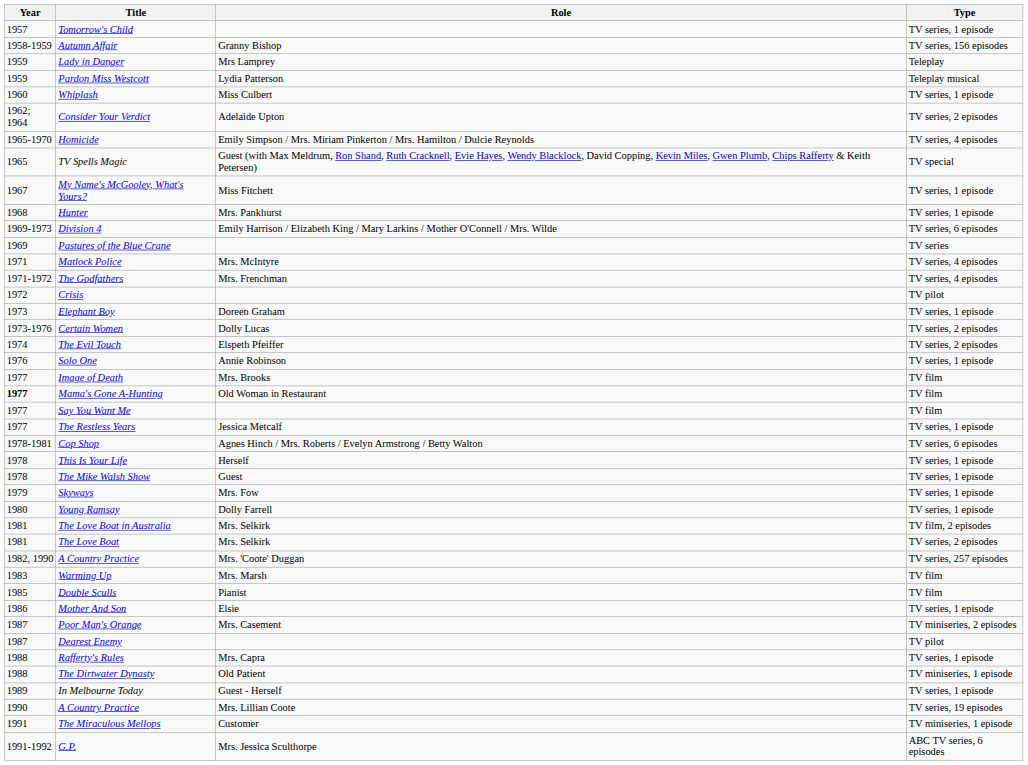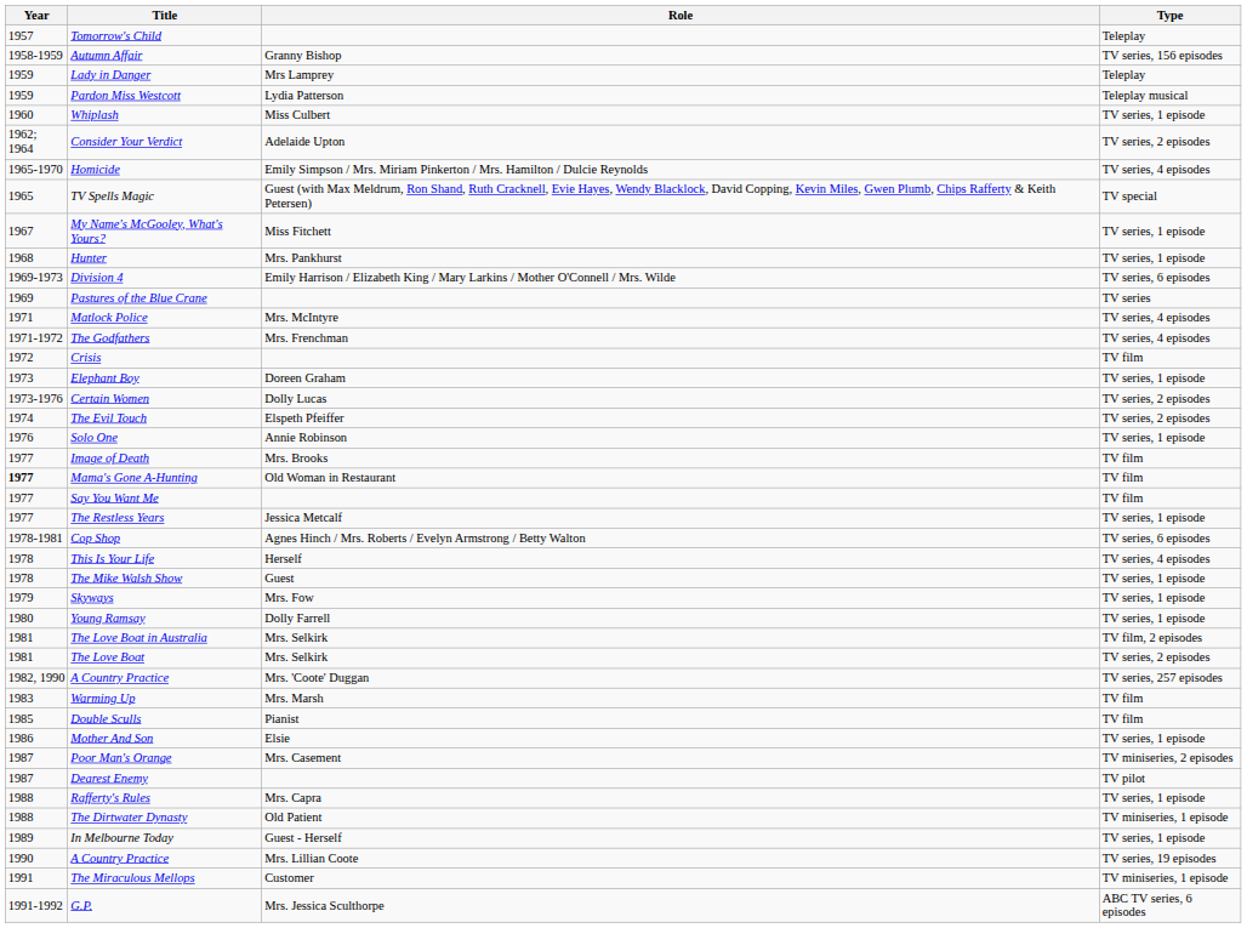 <table class="wikitable">
 <tr>
 <th>Year</th>
 <th>Title</th>
 <th>Role</th>
 <th>Type</th>
 </tr>
 <tr>
 <td>1957</td>
 <td><em><a href='#'>Tomorrow's Child</a></em></td>
 <td></td>
-<td>TV series, 1 episode</td>
+<td>Teleplay</td>
 </tr>
 <tr>
 <td>1958-1959</td>
 <td><em><a href='#'>Autumn Affair</a></em></td>
 <td>Granny Bishop</td>
 <td>TV series, 156 episodes</td>
 </tr>
 <tr>
 <td>1959</td>
 <td><em><a href='#'>Lady in Danger</a></em></td>
 <td>Mrs Lamprey</td>
 <td>Teleplay</td>
 </tr>
 <tr>
 <td>1959</td>
 <td><em><a href='#'>Pardon Miss Westcott</a></em></td>
 <td>Lydia Patterson</td>
 <td>Teleplay musical</td>
 </tr>
 <tr>
 <td>1960</td>
 <td><em><a href='#'>Whiplash</a></em></td>
 <td>Miss Culbert</td>
 <td>TV series, 1 episode</td>
 </tr>
 <tr>
 <td>1962; 1964</td>
 <td><em><a href='#'>Consider Your Verdict</a></em></td>
 <td>Adelaide Upton</td>
 <td>TV series, 2 episodes</td>
 </tr>
 <tr>
 <td>1965-1970</td>
 <td><em><a href='#'>Homicide</a></em></td>
 <td>Emily Simpson / Mrs. Miriam Pinkerton / Mrs. Hamilton / Dulcie Reynolds</td>
 <td>TV series, 4 episodes</td>
 </tr>
 <tr>
 <td>1965</td>
 <td><em>TV Spells Magic</em></td>
 <td>Guest (with Max Meldrum, <a href='#'>Ron Shand</a>, <a href='#'>Ruth Cracknell</a>, <a href='#'>Evie Hayes</a>, <a href='#'>Wendy Blacklock</a>, David Copping, <a href='#'>Kevin Miles</a>, <a href='#'>Gwen Plumb</a>, <a href='#'>Chips Rafferty</a> & Keith Petersen)</td>
 <td>TV special</td>
 </tr>
 <tr>
 <td>1967</td>
 <td><em><a href='#'>My Name's McGooley, What's Yours?</a></em></td>
 <td>Miss Fitchett</td>
 <td>TV series, 1 episode</td>
 </tr>
 <tr>
 <td>1968</td>
 <td><em><a href='#'>Hunter</a></em></td>
 <td>Mrs. Pankhurst</td>
 <td>TV series, 1 episode</td>
 </tr>
 <tr>
 <td>1969-1973</td>
 <td><em><a href='#'>Division 4</a></em></td>
 <td>Emily Harrison / Elizabeth King / Mary Larkins / Mother O'Connell / Mrs. Wilde</td>
 <td>TV series, 6 episodes</td>
 </tr>
 <tr>
 <td>1969</td>
 <td><em><a href='#'>Pastures of the Blue Crane</a></em></td>
 <td></td>
 <td>TV series</td>
 </tr>
 <tr>
 <td>1971</td>
 <td><em><a href='#'>Matlock Police</a></em></td>
 <td>Mrs. McIntyre</td>
 <td>TV series, 4 episodes</td>
 </tr>
 <tr>
 <td>1971-1972</td>
 <td><em><a href='#'>The Godfathers</a></em></td>
 <td>Mrs. Frenchman</td>
 <td>TV series, 4 episodes</td>
 </tr>
 <tr>
 <td>1972</td>
 <td><em><a href='#'>Crisis</a></em></td>
 <td></td>
-<td>TV pilot</td>
+<td>TV film</td>
 </tr>
 <tr>
 <td>1973</td>
 <td><em><a href='#'>Elephant Boy</a></em></td>
 <td>Doreen Graham</td>
 <td>TV series, 1 episode</td>
 </tr>
 <tr>
 <td>1973-1976</td>
 <td><em><a href='#'>Certain Women</a></em></td>
 <td>Dolly Lucas</td>
 <td>TV series, 2 episodes</td>
 </tr>
 <tr>
 <td>1974</td>
 <td><em><a href='#'>The Evil Touch</a></em></td>
 <td>Elspeth Pfeiffer</td>
 <td>TV series, 2 episodes</td>
 </tr>
 <tr>
 <td>1976</td>
 <td><em><a href='#'>Solo One</a></em></td>
 <td>Annie Robinson</td>
 <td>TV series, 1 episode</td>
 </tr>
 <tr>
 <td>1977</td>
 <td><em><a href='#'>Image of Death</a></em></td>
 <td>Mrs. Brooks</td>
 <td>TV film</td>
 </tr>
 <tr>
 <td><strong>1977</strong></td>
 <td><em><a href='#'>Mama's Gone A-Hunting</a></em></td>
 <td>Old Woman in Restaurant</td>
 <td>TV film</td>
 </tr>
 <tr>
 <td>1977</td>
 <td><em><a href='#'>Say You Want Me</a></em></td>
 <td></td>
 <td>TV film</td>
 </tr>
 <tr>
 <td>1977</td>
 <td><em><a href='#'>The Restless Years</a></em></td>
 <td>Jessica Metcalf</td>
 <td>TV series, 1 episode</td>
 </tr>
 <tr>
 <td>1978-1981</td>
 <td><em><a href='#'>Cop Shop</a></em></td>
 <td>Agnes Hinch / Mrs. Roberts / Evelyn Armstrong / Betty Walton</td>
 <td>TV series, 6 episodes</td>
 </tr>
 <tr>
 <td>1978</td>
 <td><em><a href='#'>This Is Your Life</a></em></td>
 <td>Herself</td>
-<td>TV series, 1 episode</td>
+<td>TV series, 4 episodes</td>
 </tr>
 <tr>
 <td>1978</td>
 <td><em><a href='#'>The Mike Walsh Show</a></em></td>
 <td>Guest</td>
 <td>TV series, 1 episode</td>
 </tr>
 <tr>
 <td>1979</td>
 <td><em><a href='#'>Skyways</a></em></td>
 <td>Mrs. Fow</td>
 <td>TV series, 1 episode</td>
 </tr>
 <tr>
 <td>1980</td>
 <td><em><a href='#'>Young Ramsay</a></em></td>
 <td>Dolly Farrell</td>
 <td>TV series, 1 episode</td>
 </tr>
 <tr>
 <td>1981</td>
 <td><em><a href='#'>The Love Boat in Australia</a></em></td>
 <td>Mrs. Selkirk</td>
 <td>TV film, 2 episodes</td>
 </tr>
 <tr>
 <td>1981</td>
 <td><em><a href='#'>The Love Boat</a></em></td>
 <td>Mrs. Selkirk</td>
 <td>TV series, 2 episodes</td>
 </tr>
 <tr>
 <td>1982, 1990</td>
 <td><em><a href='#'>A Country Practice</a></em></td>
 <td>Mrs. 'Coote' Duggan</td>
 <td>TV series, 257 episodes</td>
 </tr>
 <tr>
 <td>1983</td>
 <td><em><a href='#'>Warming Up</a></em></td>
 <td>Mrs. Marsh</td>
 <td>TV film</td>
 </tr>
 <tr>
 <td>1985</td>
 <td><em><a href='#'>Double Sculls</a></em></td>
 <td>Pianist</td>
 <td>TV film</td>
 </tr>
 <tr>
 <td>1986</td>
 <td><em><a href='#'>Mother And Son</a></em></td>
 <td>Elsie</td>
 <td>TV series, 1 episode</td>
 </tr>
 <tr>
 <td>1987</td>
 <td><em><a href='#'>Poor Man's Orange</a></em></td>
 <td>Mrs. Casement</td>
 <td>TV miniseries, 2 episodes</td>
 </tr>
 <tr>
 <td>1987</td>
 <td><em><a href='#'>Dearest Enemy</a></em></td>
 <td></td>
 <td>TV pilot</td>
 </tr>
 <tr>
 <td>1988</td>
 <td><em><a href='#'>Rafferty's Rules</a></em></td>
 <td>Mrs. Capra</td>
 <td>TV series, 1 episode</td>
 </tr>
 <tr>
 <td>1988</td>
 <td><em><a href='#'>The Dirtwater Dynasty</a></em></td>
 <td>Old Patient</td>
 <td>TV miniseries, 1 episode</td>
 </tr>
 <tr>
 <td>1989</td>
 <td><em>In Melbourne Today</em></td>
 <td>Guest - Herself</td>
 <td>TV series, 1 episode</td>
 </tr>
 <tr>
 <td>1990</td>
 <td><em><a href='#'>A Country Practice</a></em></td>
 <td>Mrs. Lillian Coote</td>
 <td>TV series, 19 episodes</td>
 </tr>
 <tr>
 <td>1991</td>
 <td><em><a href='#'>The Miraculous Mellops</a></em></td>
 <td>Customer</td>
 <td>TV miniseries, 1 episode</td>
 </tr>
 <tr>
 <td>1991-1992</td>
 <td><em><a href='#'>G.P.</a></em></td>
 <td>Mrs. Jessica Sculthorpe</td>
 <td>ABC TV series, 6 episodes</td>
 </tr>
 </table>
